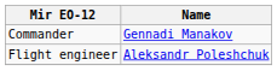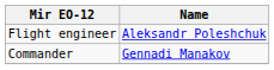 <table class="wikitable">
 <tr>
 <th>Mir EO-12</th>
 <th>Name</th>
 </tr>
 <tr>
+<td>Flight engineer</td>
+<td> <a href='#'>Aleksandr Poleshchuk</a></td>
+</tr>
+<tr>
 <td>Commander</td>
 <td> <a href='#'>Gennadi Manakov</a></td>
 </tr>
 <tr>
-<td>Flight engineer</td>
-<td> <a href='#'>Aleksandr Poleshchuk</a></td>
-</tr>
-<tr>
 </tr>
 </table>
